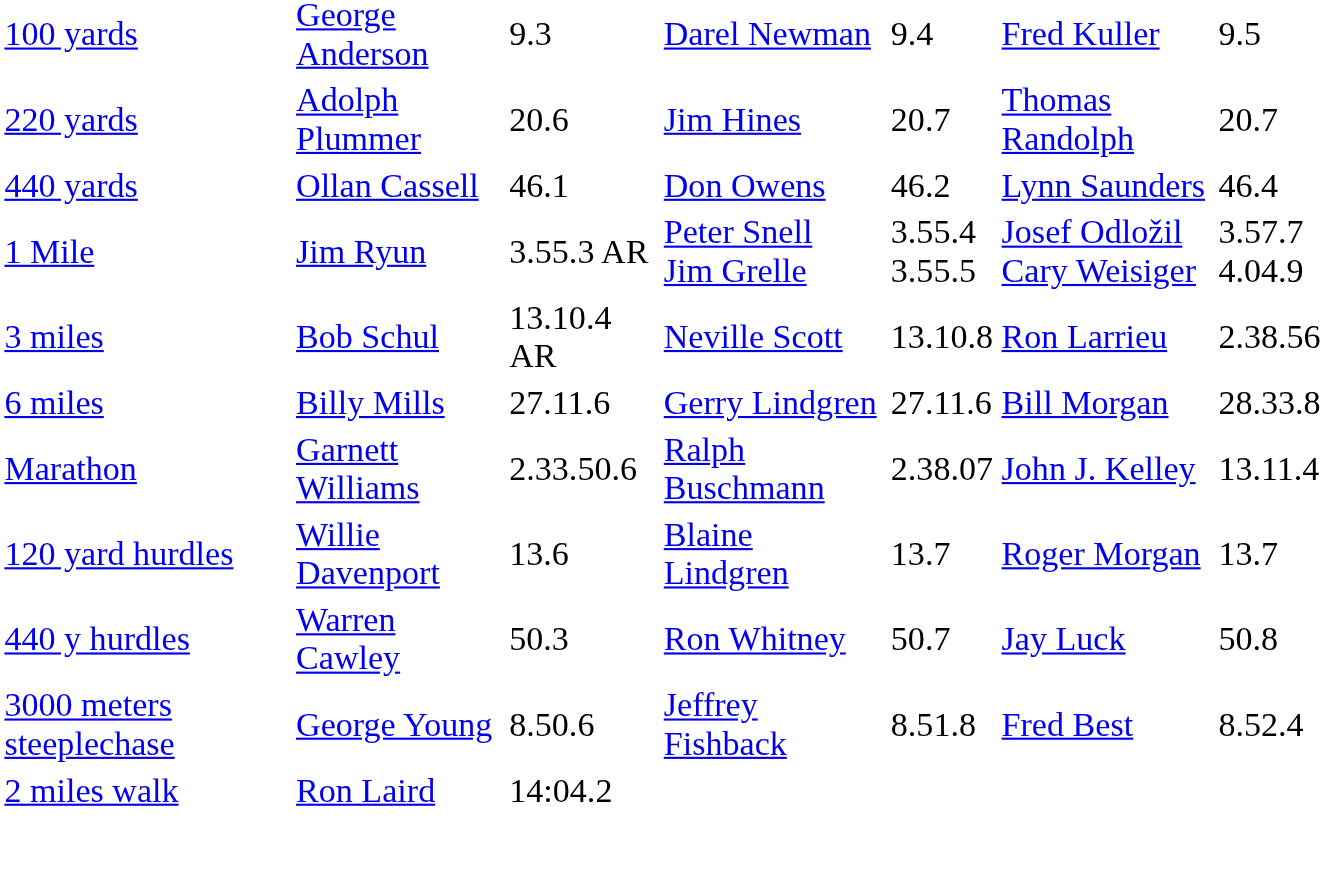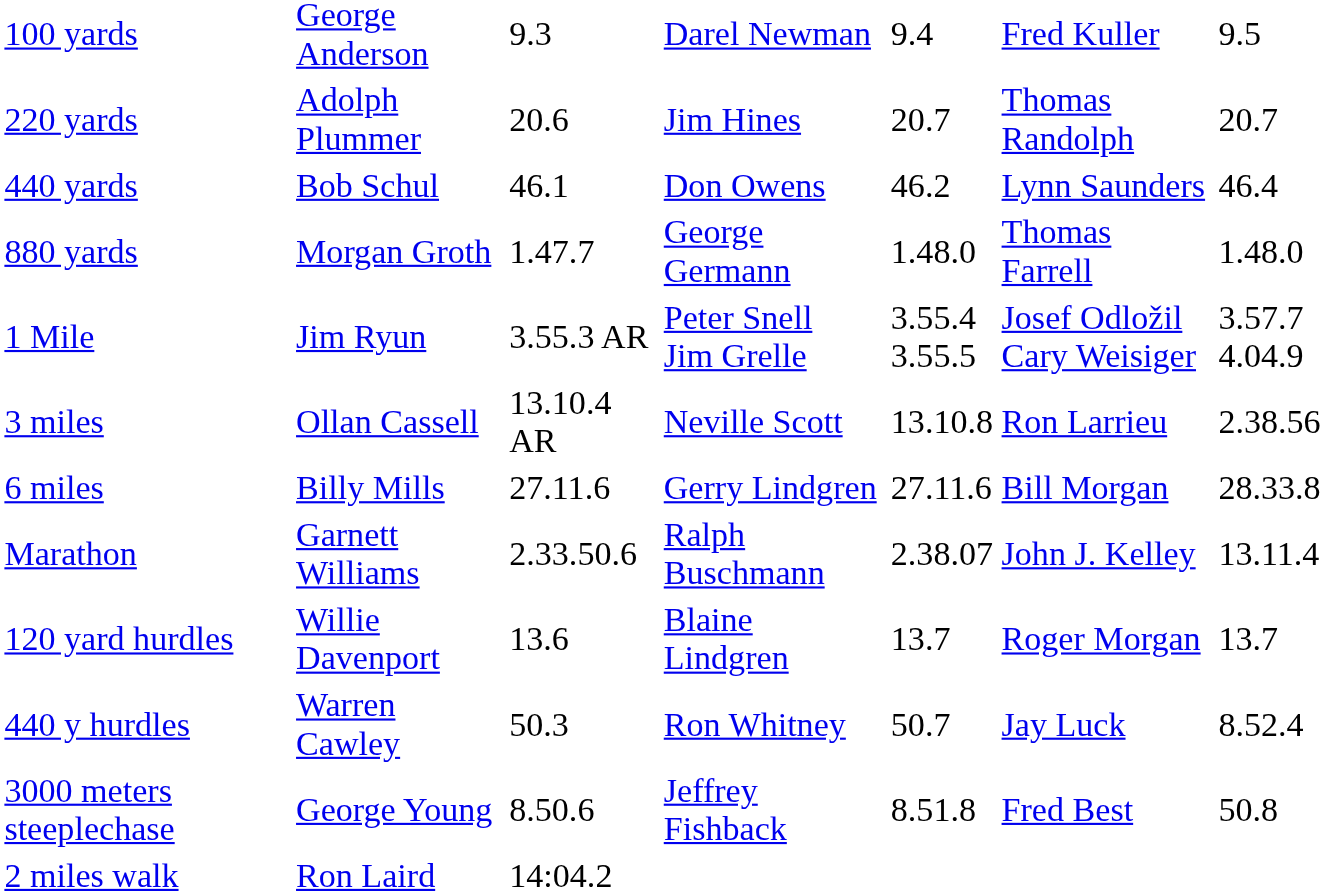 <table>
 <tr>
 <td><a href='#'>100 yards</a></td>
 <td><a href='#'>George Anderson</a></td>
 <td>9.3</td>
 <td><a href='#'>Darel Newman</a></td>
 <td>9.4</td>
 <td><a href='#'>Fred Kuller</a></td>
 <td>9.5</td>
 </tr>
 <tr>
 <td><a href='#'>220 yards</a></td>
 <td><a href='#'>Adolph Plummer</a></td>
 <td>20.6</td>
 <td><a href='#'>Jim Hines</a></td>
 <td>20.7</td>
 <td><a href='#'>Thomas Randolph</a></td>
 <td>20.7</td>
 </tr>
 <tr>
 <td><a href='#'>440 yards</a></td>
-<td><a href='#'>Ollan Cassell</a></td>
+<td><a href='#'>Bob Schul</a></td>
 <td>46.1</td>
 <td><a href='#'>Don Owens</a></td>
 <td>46.2</td>
 <td><a href='#'>Lynn Saunders</a></td>
 <td>46.4</td>
+</tr>
+<tr>
+<td><a href='#'>880 yards</a></td>
+<td><a href='#'>Morgan Groth</a></td>
+<td>1.47.7</td>
+<td><a href='#'>George Germann</a></td>
+<td>1.48.0</td>
+<td><a href='#'>Thomas Farrell</a></td>
+<td>1.48.0</td>
 </tr>
 <tr>
 <td><a href='#'>1 Mile</a></td>
 <td><a href='#'>Jim Ryun</a></td>
 <td>3.55.3	AR</td>
 <td><a href='#'>Peter Snell</a> <br><a href='#'>Jim Grelle</a></td>
 <td>3.55.4<br>3.55.5</td>
 <td><a href='#'>Josef Odložil</a> <br><a href='#'>Cary Weisiger</a></td>
 <td>3.57.7<br>4.04.9</td>
 </tr>
 <tr>
 <td><a href='#'>3 miles</a></td>
-<td><a href='#'>Bob Schul</a></td>
+<td><a href='#'>Ollan Cassell</a></td>
 <td>13.10.4	AR</td>
 <td><a href='#'>Neville Scott</a></td>
 <td>13.10.8</td>
 <td><a href='#'>Ron Larrieu</a></td>
 <td>2.38.56</td>
 </tr>
 <tr>
 <td><a href='#'>6 miles</a> </td>
 <td><a href='#'>Billy Mills</a></td>
 <td>27.11.6 <strong></strong></td>
 <td><a href='#'>Gerry Lindgren</a></td>
 <td>27.11.6 <strong></strong></td>
 <td><a href='#'>Bill Morgan</a></td>
 <td>28.33.8</td>
 </tr>
 <tr>
 <td><a href='#'>Marathon</a></td>
 <td><a href='#'>Garnett Williams</a></td>
 <td>2.33.50.6</td>
 <td><a href='#'>Ralph Buschmann</a></td>
 <td>2.38.07</td>
 <td><a href='#'>John J. Kelley</a></td>
 <td>13.11.4</td>
 </tr>
 <tr>
 <td><a href='#'>120 yard hurdles</a></td>
 <td><a href='#'>Willie Davenport</a></td>
 <td>13.6</td>
 <td><a href='#'>Blaine Lindgren</a></td>
 <td>13.7</td>
 <td><a href='#'>Roger Morgan</a></td>
 <td>13.7</td>
 </tr>
 <tr>
 <td><a href='#'>440 y hurdles</a></td>
 <td><a href='#'>Warren Cawley</a></td>
 <td>50.3</td>
 <td><a href='#'>Ron Whitney</a></td>
 <td>50.7</td>
 <td><a href='#'>Jay Luck</a></td>
-<td>50.8</td>
+<td>8.52.4</td>
 </tr>
 <tr>
 <td><a href='#'>3000 meters steeplechase</a></td>
 <td><a href='#'>George Young</a></td>
 <td>8.50.6</td>
 <td><a href='#'>Jeffrey Fishback</a></td>
 <td>8.51.8</td>
 <td><a href='#'>Fred Best</a></td>
-<td>8.52.4</td>
+<td>50.8</td>
 </tr>
 <tr>
 <td><a href='#'>2 miles walk</a></td>
 <td><a href='#'>Ron Laird</a></td>
 <td>14:04.2</td>
 <td></td>
 <td></td>
 <td></td>
 <td></td>
 </tr>
 </table>
